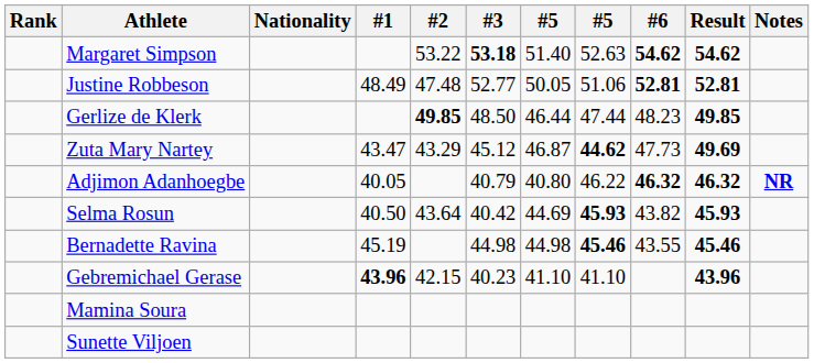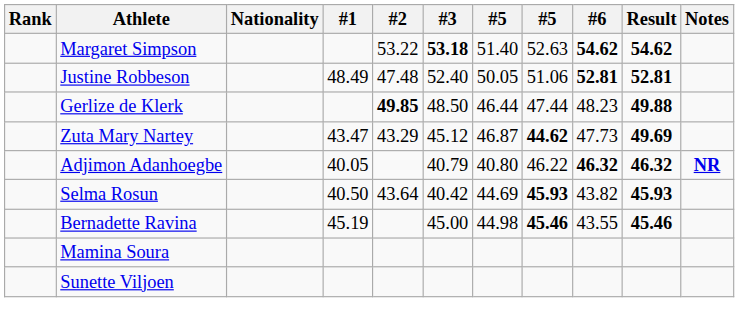 <table class="wikitable sortable" style="text-align:center">
 <tr>
 <th>Rank</th>
 <th>Athlete</th>
 <th>Nationality</th>
 <th>#1</th>
 <th>#2</th>
 <th>#3</th>
 <th>#5</th>
 <th>#5</th>
 <th>#6</th>
 <th>Result</th>
 <th>Notes</th>
 </tr>
 <tr>
 <td></td>
 <td align=left><a href='#'>Margaret Simpson</a></td>
 <td align=left></td>
 <td></td>
 <td>53.22</td>
 <td><strong>53.18</strong></td>
 <td>51.40</td>
 <td>52.63</td>
 <td><strong>54.62</strong></td>
 <td><strong>54.62</strong></td>
 <td></td>
 </tr>
 <tr>
 <td></td>
 <td align=left><a href='#'>Justine Robbeson</a></td>
 <td align=left></td>
 <td>48.49</td>
 <td>47.48</td>
-<td>52.77</td>
+<td>52.40</td>
 <td>50.05</td>
 <td>51.06</td>
 <td><strong>52.81</strong></td>
 <td><strong>52.81</strong></td>
 <td></td>
 </tr>
 <tr>
 <td></td>
 <td align=left><a href='#'>Gerlize de Klerk</a></td>
 <td align=left></td>
 <td></td>
 <td><strong>49.85</strong></td>
 <td>48.50</td>
 <td>46.44</td>
 <td>47.44</td>
 <td>48.23</td>
-<td><strong>49.85</strong></td>
+<td><strong>49.88</strong></td>
 <td></td>
 </tr>
 <tr>
 <td></td>
 <td align=left><a href='#'>Zuta Mary Nartey</a></td>
 <td align=left></td>
 <td>43.47</td>
 <td>43.29</td>
 <td>45.12</td>
 <td>46.87</td>
 <td><strong>44.62</strong></td>
 <td>47.73</td>
 <td><strong>49.69</strong></td>
 <td></td>
 </tr>
 <tr>
 <td></td>
 <td align=left><a href='#'>Adjimon Adanhoegbe</a></td>
 <td align=left></td>
 <td>40.05</td>
 <td></td>
 <td>40.79</td>
 <td>40.80</td>
 <td>46.22</td>
 <td><strong>46.32</strong></td>
 <td><strong>46.32</strong></td>
 <td><strong><a href='#'>NR</a></strong></td>
 </tr>
 <tr>
 <td></td>
 <td align=left><a href='#'>Selma Rosun</a></td>
 <td align=left></td>
 <td>40.50</td>
 <td>43.64</td>
 <td>40.42</td>
 <td>44.69</td>
 <td><strong>45.93</strong></td>
 <td>43.82</td>
 <td><strong>45.93</strong></td>
 <td></td>
 </tr>
 <tr>
 <td></td>
 <td align=left><a href='#'>Bernadette Ravina</a></td>
 <td align=left></td>
 <td>45.19</td>
 <td></td>
-<td>44.98</td>
+<td>45.00</td>
 <td>44.98</td>
 <td><strong>45.46</strong></td>
 <td>43.55</td>
 <td><strong>45.46</strong></td>
-<td></td>
-</tr>
-<tr>
-<td></td>
-<td align=left><a href='#'>Gebremichael Gerase</a></td>
-<td align=left></td>
-<td><strong>43.96</strong></td>
-<td>42.15</td>
-<td>40.23</td>
-<td>41.10</td>
-<td>41.10</td>
-<td></td>
-<td><strong>43.96</strong></td>
 <td></td>
 </tr>
 <tr>
 <td></td>
 <td align=left><a href='#'>Mamina Soura</a></td>
 <td align=left></td>
 <td></td>
 <td></td>
 <td></td>
 <td></td>
 <td></td>
 <td></td>
 <td><strong></strong></td>
 <td></td>
 </tr>
 <tr>
 <td></td>
 <td align=left><a href='#'>Sunette Viljoen</a></td>
 <td align=left></td>
 <td></td>
 <td></td>
 <td></td>
 <td></td>
 <td></td>
 <td></td>
 <td><strong></strong></td>
 <td></td>
 </tr>
 </table>
